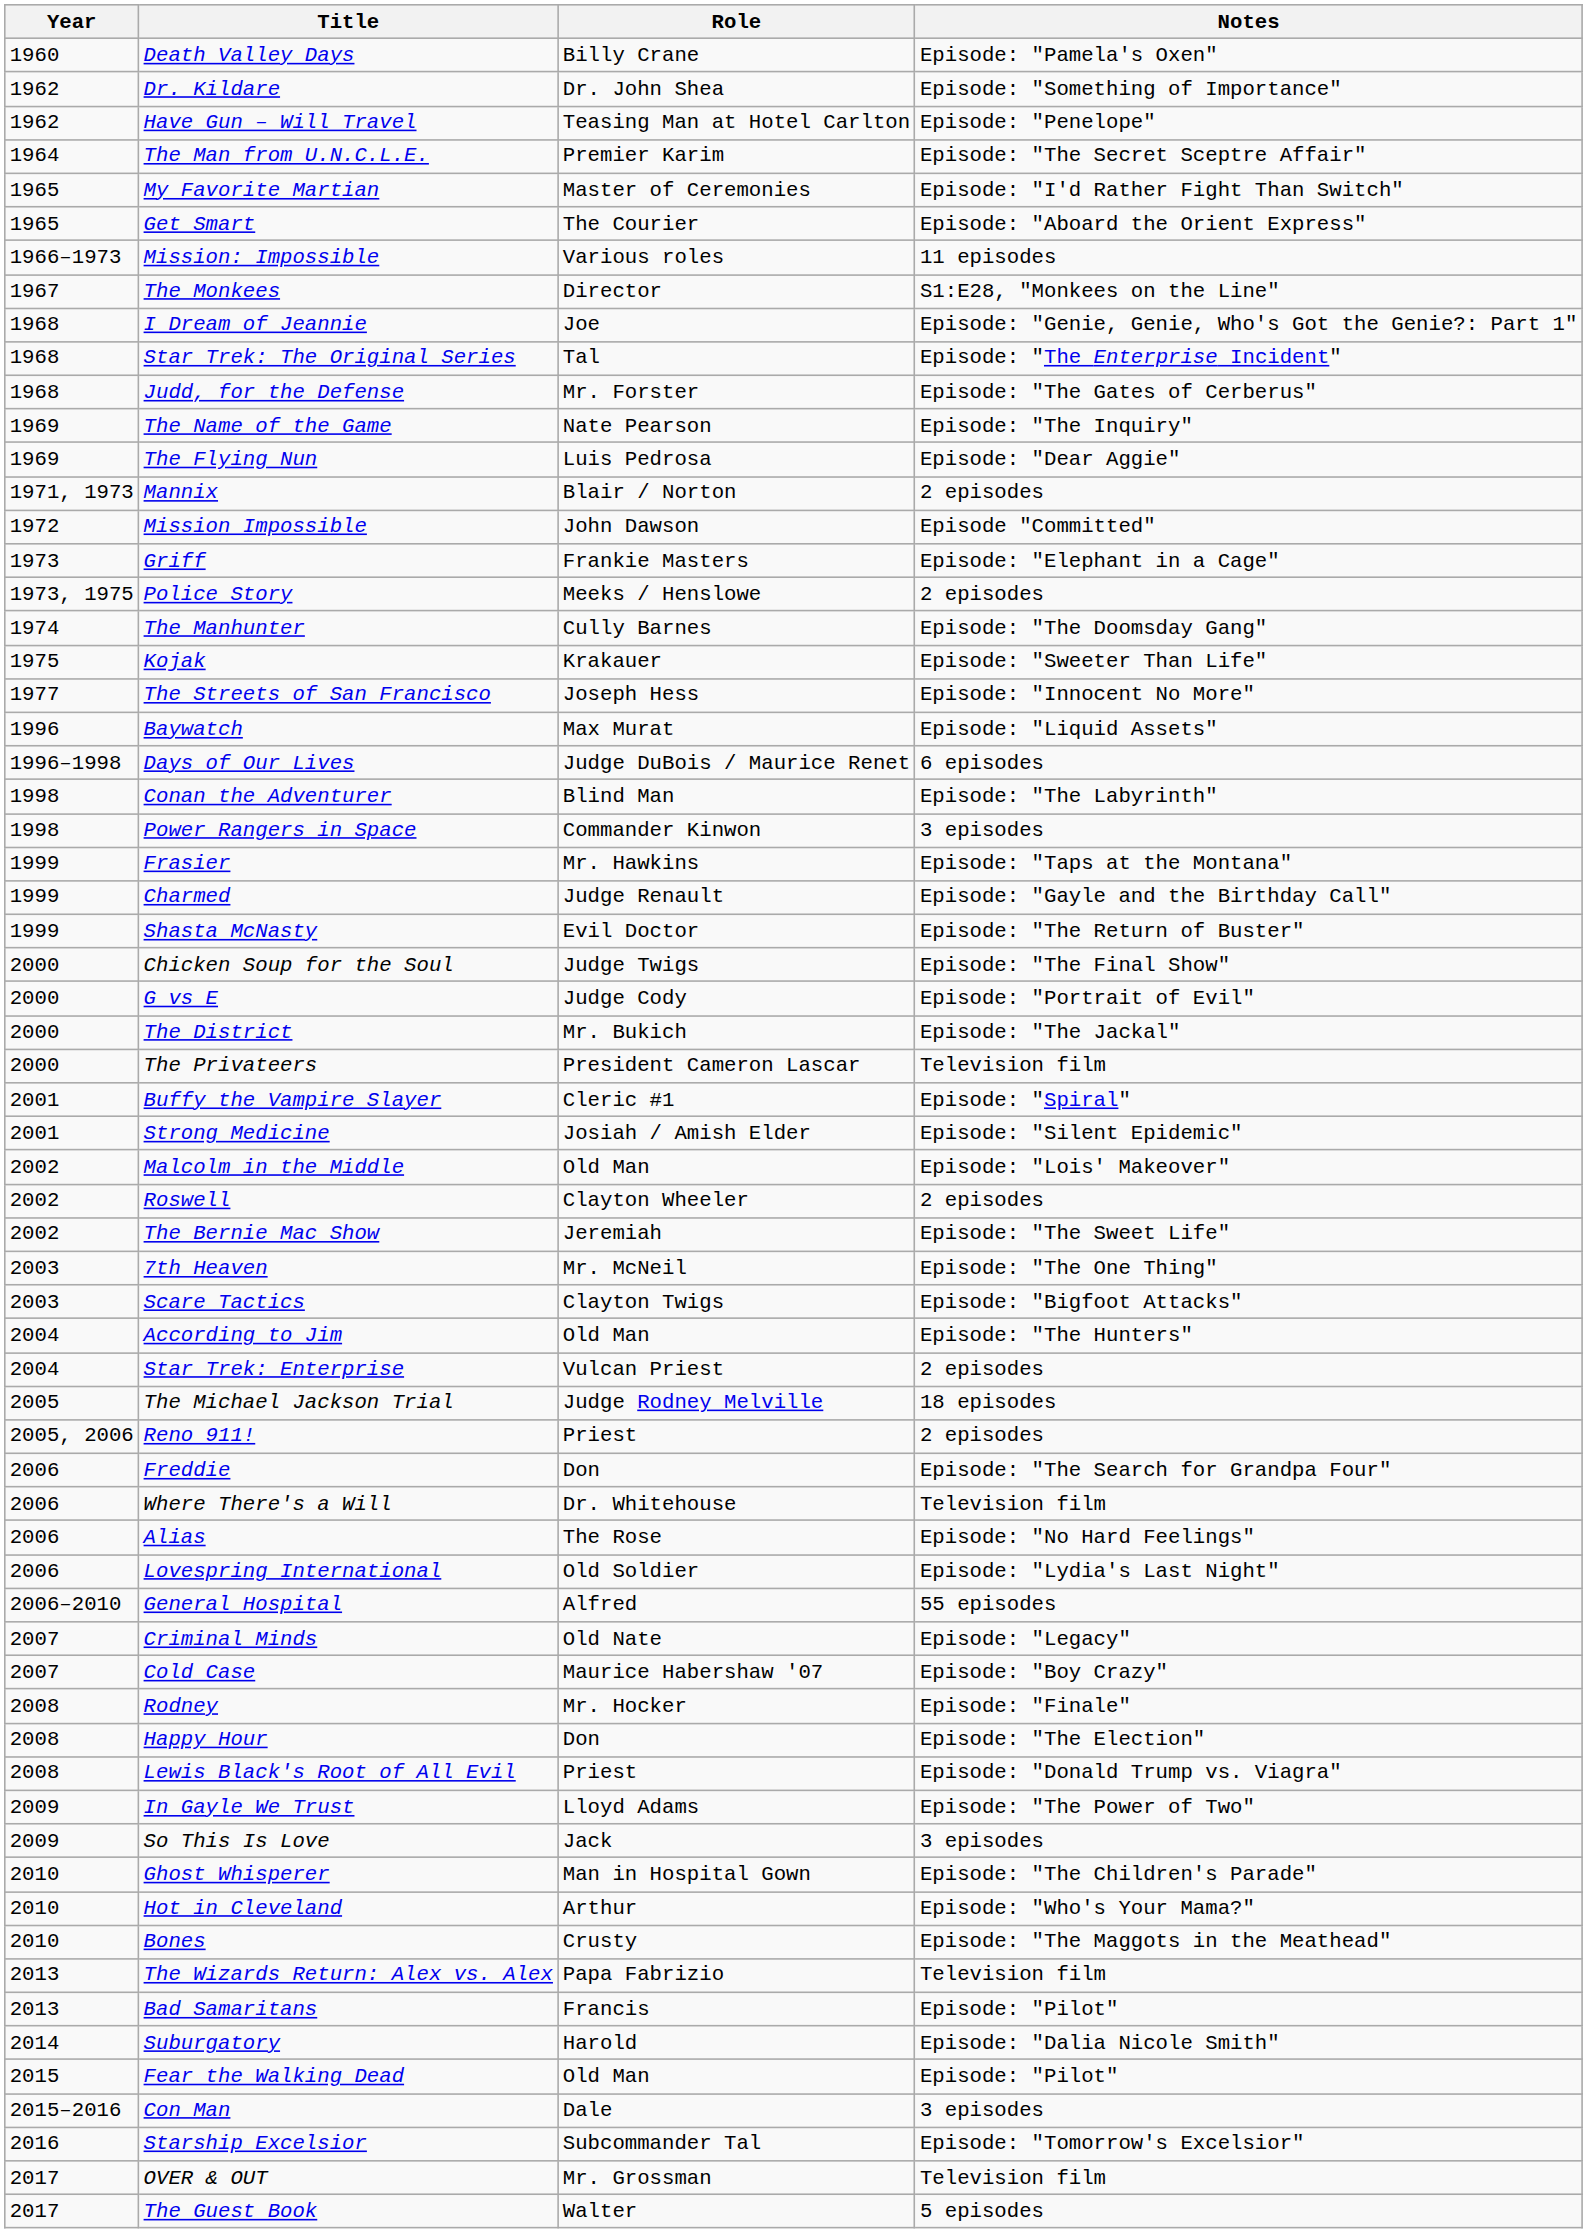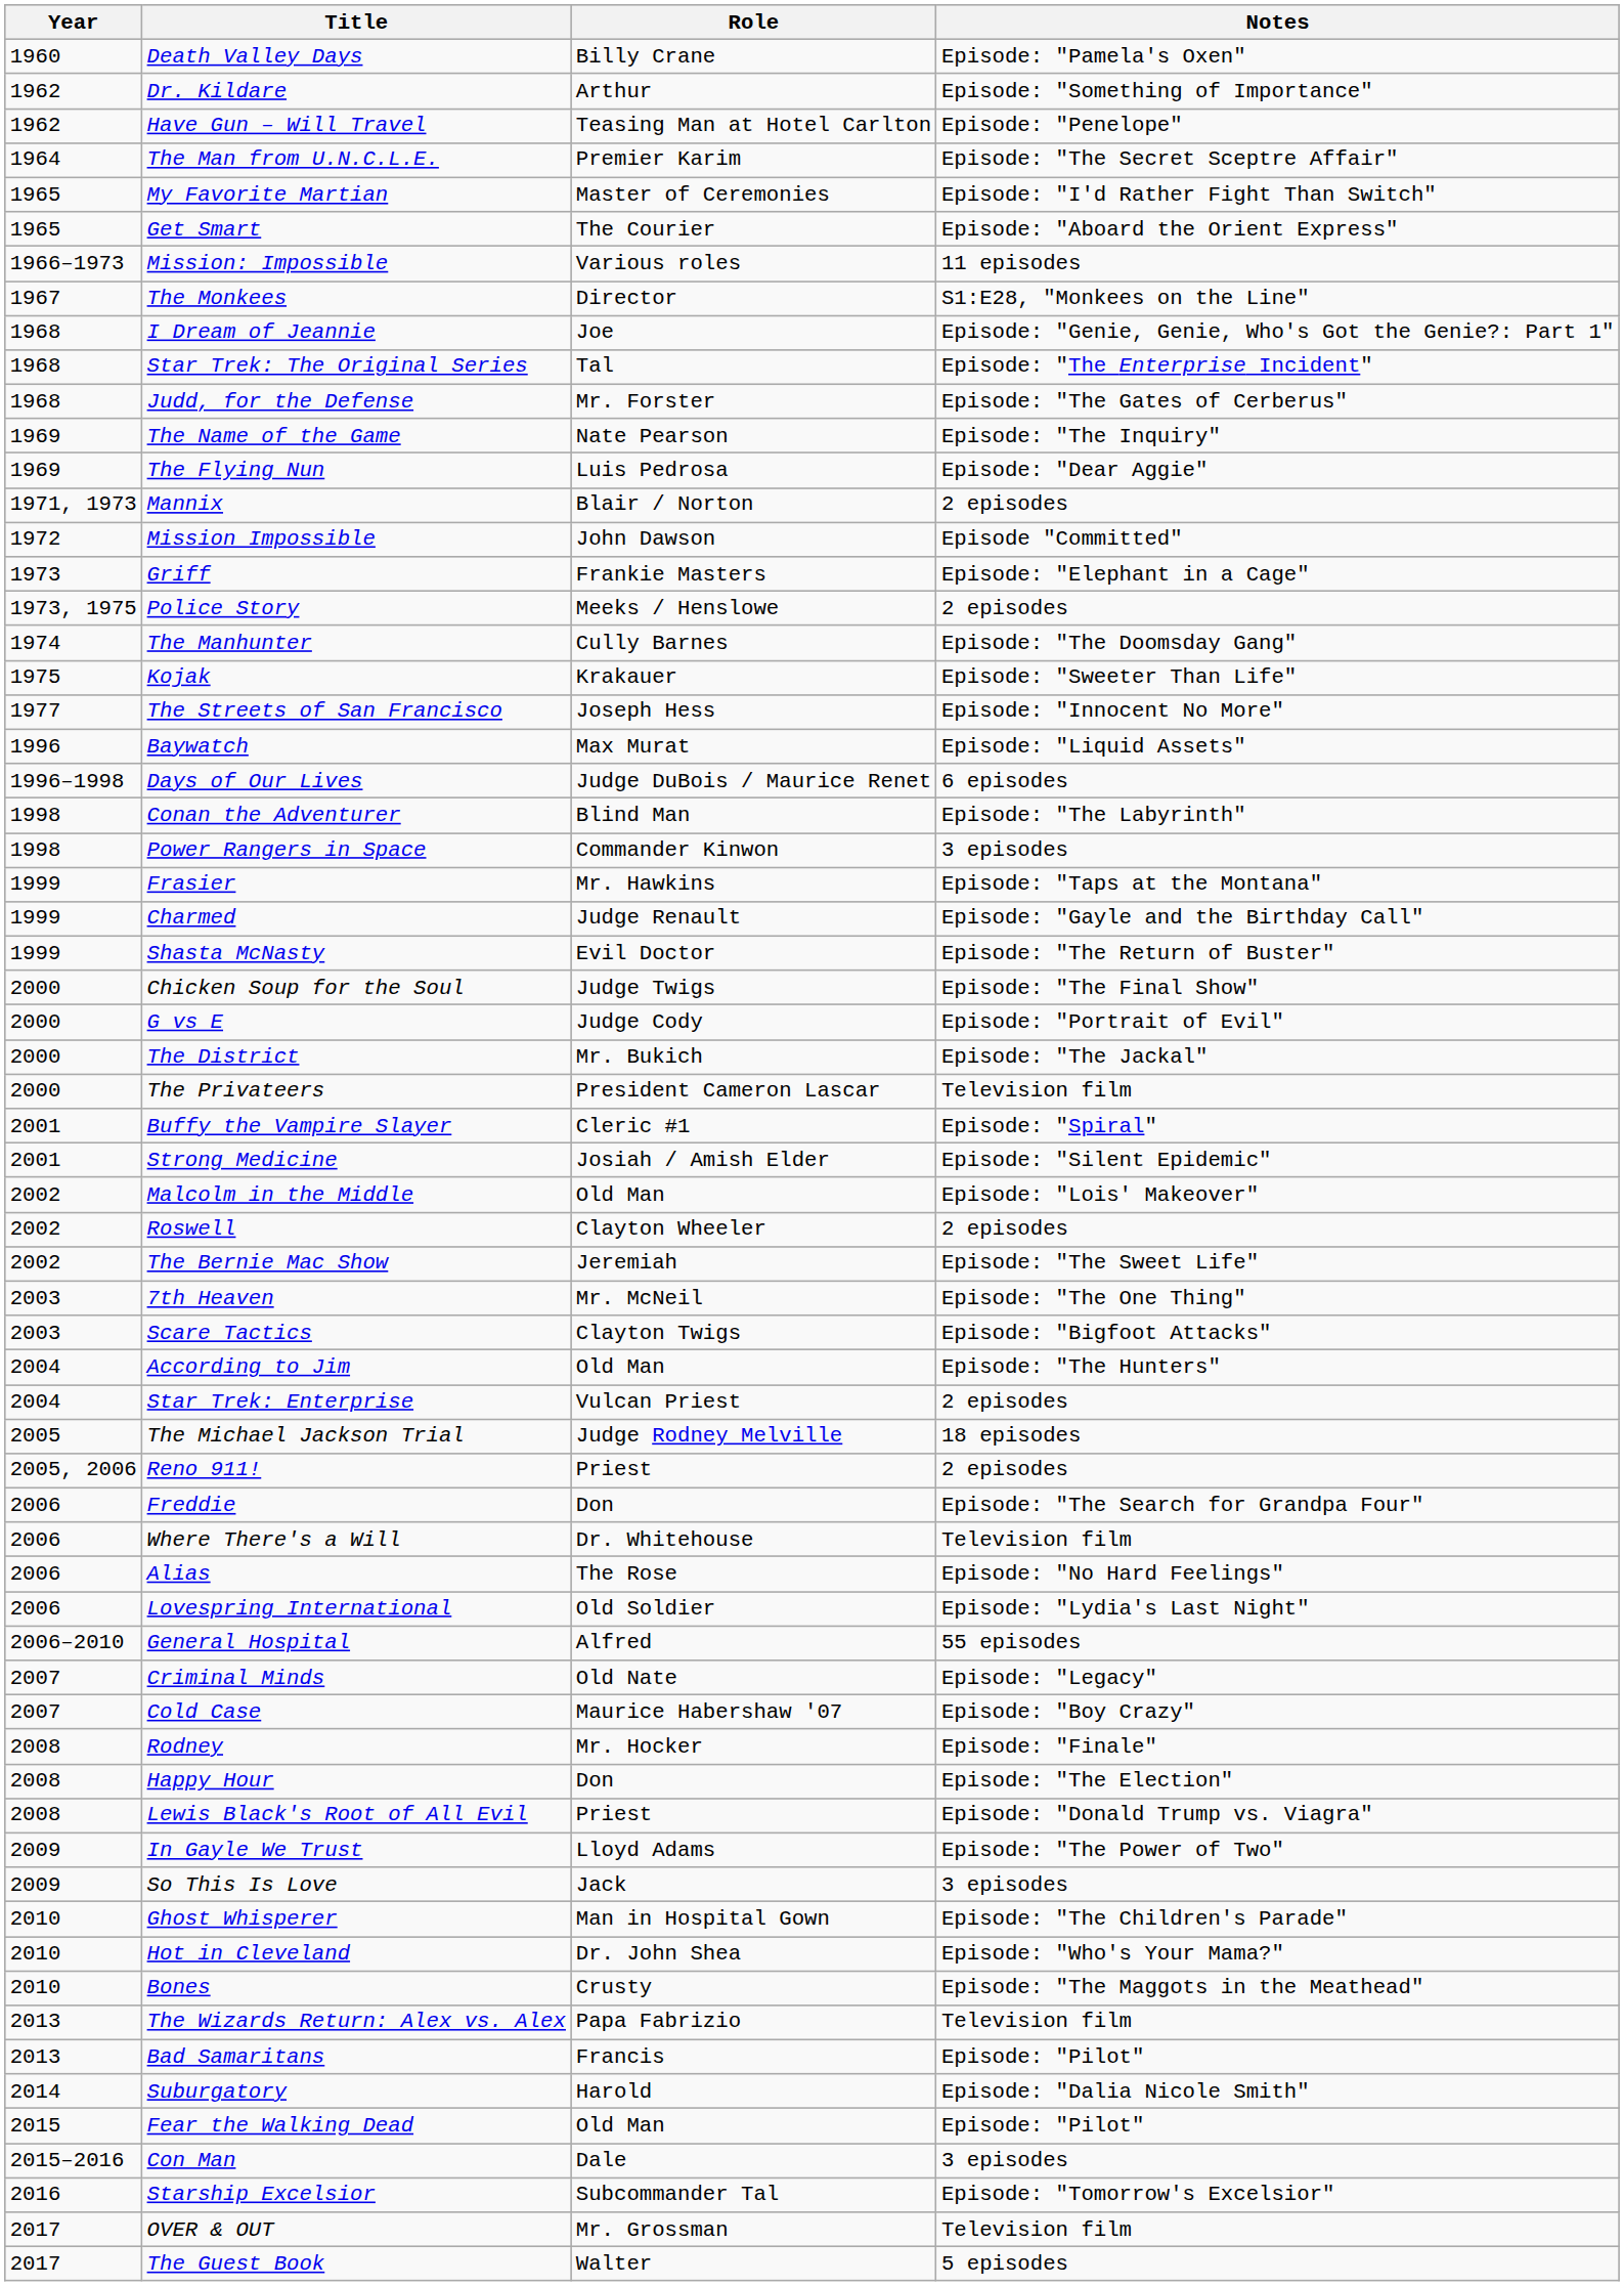 <table class="wikitable sortable">
 <tr>
 <th>Year</th>
 <th>Title</th>
 <th>Role</th>
 <th>Notes</th>
 </tr>
 <tr>
 <td>1960</td>
 <td><em><a href='#'>Death Valley Days</a></em></td>
 <td>Billy Crane</td>
 <td>Episode: "Pamela's Oxen"</td>
 </tr>
 <tr>
 <td>1962</td>
 <td><a href='#'><em>Dr. Kildare</em></a></td>
-<td>Dr. John Shea</td>
+<td>Arthur</td>
 <td>Episode: "Something of Importance"</td>
 </tr>
 <tr>
 <td>1962</td>
 <td><em><a href='#'>Have Gun – Will Travel</a></em></td>
 <td>Teasing Man at Hotel Carlton</td>
 <td>Episode: "Penelope"</td>
 </tr>
 <tr>
 <td>1964</td>
 <td><em><a href='#'>The Man from U.N.C.L.E.</a></em></td>
 <td>Premier Karim</td>
 <td>Episode: "The Secret Sceptre Affair"</td>
 </tr>
 <tr>
 <td>1965</td>
 <td><em><a href='#'>My Favorite Martian</a></em></td>
 <td>Master of Ceremonies</td>
 <td>Episode: "I'd Rather Fight Than Switch"</td>
 </tr>
 <tr>
 <td>1965</td>
 <td><em><a href='#'>Get Smart</a></em></td>
 <td>The Courier</td>
 <td>Episode: "Aboard the Orient Express"</td>
 </tr>
 <tr>
 <td>1966–1973</td>
 <td><a href='#'><em>Mission: Impossible</em></a></td>
 <td>Various roles</td>
 <td>11 episodes</td>
 </tr>
 <tr>
 <td>1967</td>
 <td><a href='#'><em>The Monkees</em></a></td>
 <td>Director</td>
 <td>S1:E28, "Monkees on the Line"</td>
 </tr>
 <tr>
 <td>1968</td>
 <td><em><a href='#'>I Dream of Jeannie</a></em></td>
 <td>Joe</td>
 <td>Episode: "Genie, Genie, Who's Got the Genie?: Part 1"</td>
 </tr>
 <tr>
 <td>1968</td>
 <td><em><a href='#'>Star Trek: The Original Series</a></em></td>
 <td>Tal</td>
 <td>Episode: "<a href='#'>The <em>Enterprise</em> Incident</a>"</td>
 </tr>
 <tr>
 <td>1968</td>
 <td><em><a href='#'>Judd, for the Defense</a></em></td>
 <td>Mr. Forster</td>
 <td>Episode: "The Gates of Cerberus"</td>
 </tr>
 <tr>
 <td>1969</td>
 <td><a href='#'><em>The Name of the Game</em></a></td>
 <td>Nate Pearson</td>
 <td>Episode: "The Inquiry"</td>
 </tr>
 <tr>
 <td>1969</td>
 <td><em><a href='#'>The Flying Nun</a></em></td>
 <td>Luis Pedrosa</td>
 <td>Episode: "Dear Aggie"</td>
 </tr>
 <tr>
 <td>1971, 1973</td>
 <td><em><a href='#'>Mannix</a></em></td>
 <td>Blair / Norton</td>
 <td>2 episodes</td>
 </tr>
 <tr>
 <td>1972</td>
 <td><em><a href='#'>Mission Impossible</a></em></td>
 <td>John Dawson</td>
 <td>Episode "Committed"</td>
 </tr>
 <tr>
 <td>1973</td>
 <td><a href='#'><em>Griff</em></a></td>
 <td>Frankie Masters</td>
 <td>Episode: "Elephant in a Cage"</td>
 </tr>
 <tr>
 <td>1973, 1975</td>
 <td><a href='#'><em>Police Story</em></a></td>
 <td>Meeks / Henslowe</td>
 <td>2 episodes</td>
 </tr>
 <tr>
 <td>1974</td>
 <td><em><a href='#'>The Manhunter</a></em></td>
 <td>Cully Barnes</td>
 <td>Episode: "The Doomsday Gang"</td>
 </tr>
 <tr>
 <td>1975</td>
 <td><em><a href='#'>Kojak</a></em></td>
 <td>Krakauer</td>
 <td>Episode: "Sweeter Than Life"</td>
 </tr>
 <tr>
 <td>1977</td>
 <td><em><a href='#'>The Streets of San Francisco</a></em></td>
 <td>Joseph Hess</td>
 <td>Episode: "Innocent No More"</td>
 </tr>
 <tr>
 <td>1996</td>
 <td><em><a href='#'>Baywatch</a></em></td>
 <td>Max Murat</td>
 <td>Episode: "Liquid Assets"</td>
 </tr>
 <tr>
 <td>1996–1998</td>
 <td><em><a href='#'>Days of Our Lives</a></em></td>
 <td>Judge DuBois / Maurice Renet</td>
 <td>6 episodes</td>
 </tr>
 <tr>
 <td>1998</td>
 <td><a href='#'><em>Conan the Adventurer</em></a></td>
 <td>Blind Man</td>
 <td>Episode: "The Labyrinth"</td>
 </tr>
 <tr>
 <td>1998</td>
 <td><em><a href='#'>Power Rangers in Space</a></em></td>
 <td>Commander Kinwon</td>
 <td>3 episodes</td>
 </tr>
 <tr>
 <td>1999</td>
 <td><em><a href='#'>Frasier</a></em></td>
 <td>Mr. Hawkins</td>
 <td>Episode: "Taps at the Montana"</td>
 </tr>
 <tr>
 <td>1999</td>
 <td><em><a href='#'>Charmed</a></em></td>
 <td>Judge Renault</td>
 <td>Episode: "Gayle and the Birthday Call"</td>
 </tr>
 <tr>
 <td>1999</td>
 <td><em><a href='#'>Shasta McNasty</a></em></td>
 <td>Evil Doctor</td>
 <td>Episode: "The Return of Buster"</td>
 </tr>
 <tr>
 <td>2000</td>
 <td><em>Chicken Soup for the Soul</em></td>
 <td>Judge Twigs</td>
 <td>Episode: "The Final Show"</td>
 </tr>
 <tr>
 <td>2000</td>
 <td><em><a href='#'>G vs E</a></em></td>
 <td>Judge Cody</td>
 <td>Episode: "Portrait of Evil"</td>
 </tr>
 <tr>
 <td>2000</td>
 <td><em><a href='#'>The District</a></em></td>
 <td>Mr. Bukich</td>
 <td>Episode: "The Jackal"</td>
 </tr>
 <tr>
 <td>2000</td>
 <td><em>The Privateers</em></td>
 <td>President Cameron Lascar</td>
 <td>Television film</td>
 </tr>
 <tr>
 <td>2001</td>
 <td><em><a href='#'>Buffy the Vampire Slayer</a></em></td>
 <td>Cleric #1</td>
 <td>Episode: "<a href='#'>Spiral</a>"</td>
 </tr>
 <tr>
 <td>2001</td>
 <td><em><a href='#'>Strong Medicine</a></em></td>
 <td>Josiah / Amish Elder</td>
 <td>Episode: "Silent Epidemic"</td>
 </tr>
 <tr>
 <td>2002</td>
 <td><em><a href='#'>Malcolm in the Middle</a></em></td>
 <td>Old Man</td>
 <td>Episode: "Lois' Makeover"</td>
 </tr>
 <tr>
 <td>2002</td>
 <td><a href='#'><em>Roswell</em></a></td>
 <td>Clayton Wheeler</td>
 <td>2 episodes</td>
 </tr>
 <tr>
 <td>2002</td>
 <td><em><a href='#'>The Bernie Mac Show</a></em></td>
 <td>Jeremiah</td>
 <td>Episode: "The Sweet Life"</td>
 </tr>
 <tr>
 <td>2003</td>
 <td><a href='#'><em>7th Heaven</em></a></td>
 <td>Mr. McNeil</td>
 <td>Episode: "The One Thing"</td>
 </tr>
 <tr>
 <td>2003</td>
 <td><em><a href='#'>Scare Tactics</a></em></td>
 <td>Clayton Twigs</td>
 <td>Episode: "Bigfoot Attacks"</td>
 </tr>
 <tr>
 <td>2004</td>
 <td><em><a href='#'>According to Jim</a></em></td>
 <td>Old Man</td>
 <td>Episode: "The Hunters"</td>
 </tr>
 <tr>
 <td>2004</td>
 <td><em><a href='#'>Star Trek: Enterprise</a></em></td>
 <td>Vulcan Priest</td>
 <td>2 episodes</td>
 </tr>
 <tr>
 <td>2005</td>
 <td><em>The Michael Jackson Trial</em></td>
 <td>Judge <a href='#'>Rodney Melville</a></td>
 <td>18 episodes</td>
 </tr>
 <tr>
 <td>2005, 2006</td>
 <td><em><a href='#'>Reno 911!</a></em></td>
 <td>Priest</td>
 <td>2 episodes</td>
 </tr>
 <tr>
 <td>2006</td>
 <td><a href='#'><em>Freddie</em></a></td>
 <td>Don</td>
 <td>Episode: "The Search for Grandpa Four"</td>
 </tr>
 <tr>
 <td>2006</td>
 <td><em>Where There's a Will</em></td>
 <td>Dr. Whitehouse</td>
 <td>Television film</td>
 </tr>
 <tr>
 <td>2006</td>
 <td><a href='#'><em>Alias</em></a></td>
 <td>The Rose</td>
 <td>Episode: "No Hard Feelings"</td>
 </tr>
 <tr>
 <td>2006</td>
 <td><em><a href='#'>Lovespring International</a></em></td>
 <td>Old Soldier</td>
 <td>Episode: "Lydia's Last Night"</td>
 </tr>
 <tr>
 <td>2006–2010</td>
 <td><em><a href='#'>General Hospital</a></em></td>
 <td>Alfred</td>
 <td>55 episodes</td>
 </tr>
 <tr>
 <td>2007</td>
 <td><em><a href='#'>Criminal Minds</a></em></td>
 <td>Old Nate</td>
 <td>Episode: "Legacy"</td>
 </tr>
 <tr>
 <td>2007</td>
 <td><em><a href='#'>Cold Case</a></em></td>
 <td>Maurice Habershaw '07</td>
 <td>Episode: "Boy Crazy"</td>
 </tr>
 <tr>
 <td>2008</td>
 <td><a href='#'><em>Rodney</em></a></td>
 <td>Mr. Hocker</td>
 <td>Episode: "Finale"</td>
 </tr>
 <tr>
 <td>2008</td>
 <td><a href='#'><em>Happy Hour</em></a></td>
 <td>Don</td>
 <td>Episode: "The Election"</td>
 </tr>
 <tr>
 <td>2008</td>
 <td><em><a href='#'>Lewis Black's Root of All Evil</a></em></td>
 <td>Priest</td>
 <td>Episode: "Donald Trump vs. Viagra"</td>
 </tr>
 <tr>
 <td>2009</td>
 <td><em><a href='#'>In Gayle We Trust</a></em></td>
 <td>Lloyd Adams</td>
 <td>Episode: "The Power of Two"</td>
 </tr>
 <tr>
 <td>2009</td>
 <td><em>So This Is Love</em></td>
 <td>Jack</td>
 <td>3 episodes</td>
 </tr>
 <tr>
 <td>2010</td>
 <td><em><a href='#'>Ghost Whisperer</a></em></td>
 <td>Man in Hospital Gown</td>
 <td>Episode: "The Children's Parade"</td>
 </tr>
 <tr>
 <td>2010</td>
 <td><em><a href='#'>Hot in Cleveland</a></em></td>
-<td>Arthur</td>
+<td>Dr. John Shea</td>
 <td>Episode: "Who's Your Mama?"</td>
 </tr>
 <tr>
 <td>2010</td>
 <td><a href='#'><em>Bones</em></a></td>
 <td>Crusty</td>
 <td>Episode: "The Maggots in the Meathead"</td>
 </tr>
 <tr>
 <td>2013</td>
 <td><em><a href='#'>The Wizards Return: Alex vs. Alex</a></em></td>
 <td>Papa Fabrizio</td>
 <td>Television film</td>
 </tr>
 <tr>
 <td>2013</td>
 <td><a href='#'><em>Bad Samaritans</em></a></td>
 <td>Francis</td>
 <td>Episode: "Pilot"</td>
 </tr>
 <tr>
 <td>2014</td>
 <td><em><a href='#'>Suburgatory</a></em></td>
 <td>Harold</td>
 <td>Episode: "Dalia Nicole Smith"</td>
 </tr>
 <tr>
 <td>2015</td>
 <td><em><a href='#'>Fear the Walking Dead</a></em></td>
 <td>Old Man</td>
 <td>Episode: "Pilot"</td>
 </tr>
 <tr>
 <td>2015–2016</td>
 <td><a href='#'><em>Con Man</em></a></td>
 <td>Dale</td>
 <td>3 episodes</td>
 </tr>
 <tr>
 <td>2016</td>
 <td><em><a href='#'>Starship Excelsior</a></em></td>
 <td>Subcommander Tal</td>
 <td>Episode: "Tomorrow's Excelsior"</td>
 </tr>
 <tr>
 <td>2017</td>
 <td><em>OVER & OUT</em></td>
 <td>Mr. Grossman</td>
 <td>Television film</td>
 </tr>
 <tr>
 <td>2017</td>
 <td><em><a href='#'>The Guest Book</a></em></td>
 <td>Walter</td>
 <td>5 episodes</td>
 </tr>
 </table>
